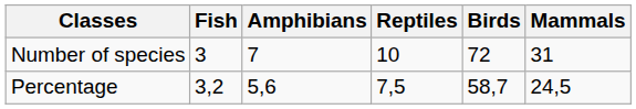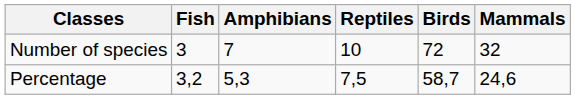 <table class="wikitable" style="margin:1em auto;">
 <tr>
 <th>Classes</th>
 <th>Fish</th>
 <th>Amphibians</th>
 <th>Reptiles</th>
 <th>Birds</th>
 <th>Mammals</th>
 </tr>
 <tr>
 <td>Number of species</td>
 <td>3</td>
 <td>7</td>
 <td>10</td>
 <td>72</td>
-<td>31</td>
+<td>32</td>
 </tr>
 <tr>
 <td>Percentage</td>
 <td>3,2</td>
-<td>5,6</td>
+<td>5,3</td>
 <td>7,5</td>
 <td>58,7</td>
-<td>24,5</td>
+<td>24,6</td>
 </tr>
 </table>
